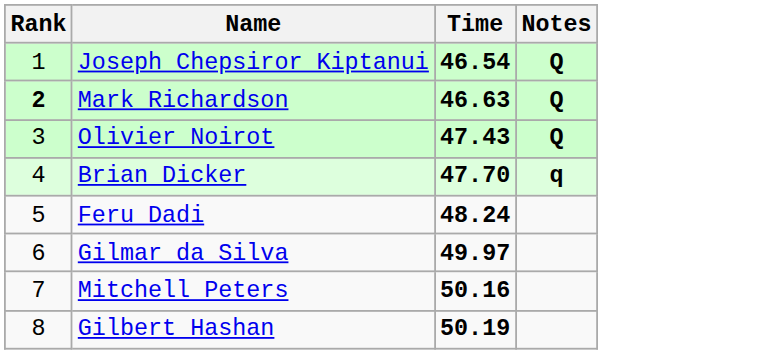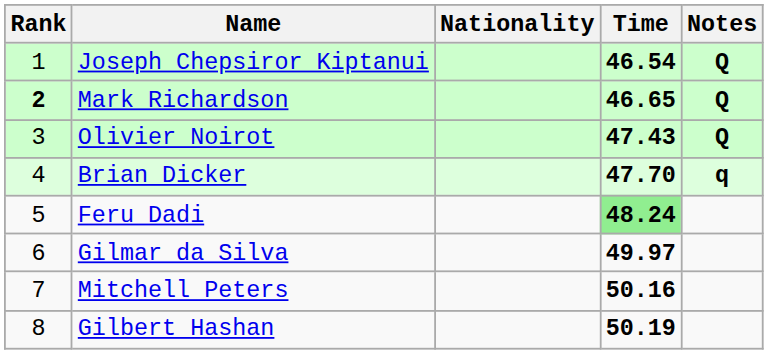 <table class="wikitable sortable" style="text-align:center">
 <tr>
 <th>Rank</th>
 <th>Name</th>
+<th>Nationality</th>
 <th>Time</th>
 <th>Notes</th>
 </tr>
 <tr bgcolor=ccffcc>
 <td>1</td>
 <td align=left><a href='#'>Joseph Chepsiror Kiptanui</a></td>
+<td align=left></td>
 <td><strong>46.54</strong></td>
 <td><strong>Q</strong></td>
 </tr>
 <tr bgcolor=ccffcc>
 <td><strong>2</strong></td>
 <td align=left><a href='#'>Mark Richardson</a></td>
-<td><strong>46.63</strong></td>
+<td align=left></td>
+<td><strong>46.65</strong></td>
 <td><strong>Q</strong></td>
 </tr>
 <tr bgcolor=ccffcc>
 <td>3</td>
 <td align=left><a href='#'>Olivier Noirot</a></td>
+<td align=left></td>
 <td><strong>47.43</strong></td>
 <td><strong>Q</strong></td>
 </tr>
 <tr bgcolor=ddffdd>
 <td>4</td>
 <td align=left><a href='#'>Brian Dicker</a></td>
+<td align=left></td>
 <td><strong>47.70</strong></td>
 <td><strong>q</strong></td>
 </tr>
 <tr>
 <td>5</td>
 <td align=left><a href='#'>Feru Dadi</a></td>
-<td><strong>48.24</strong></td>
+<td align=left></td>
+<td style="background: lightgreen;"><strong>48.24</strong></td>
 <td></td>
 </tr>
 <tr>
 <td>6</td>
 <td align=left><a href='#'>Gilmar da Silva</a></td>
+<td align=left></td>
 <td><strong>49.97</strong></td>
 <td></td>
 </tr>
 <tr>
 <td>7</td>
 <td align=left><a href='#'>Mitchell Peters</a></td>
+<td align=left></td>
 <td><strong>50.16</strong></td>
 <td></td>
 </tr>
 <tr>
 <td>8</td>
 <td align=left><a href='#'>Gilbert Hashan</a></td>
+<td align=left></td>
 <td><strong>50.19</strong></td>
 <td></td>
 </tr>
 </table>
